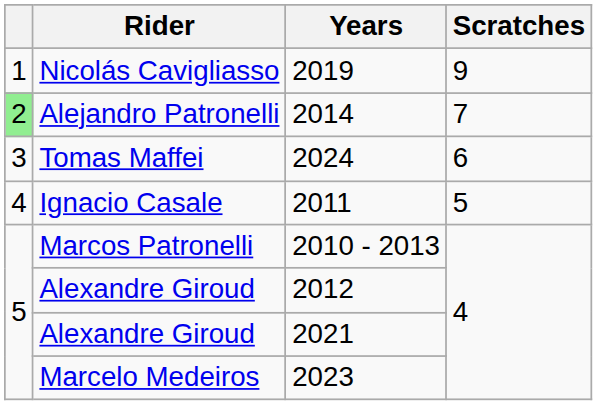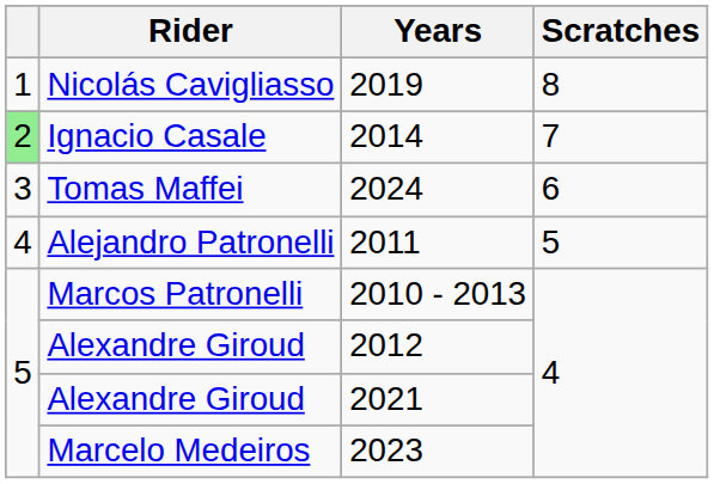 <table class="wikitable">
 <tr>
 <th></th>
 <th>Rider</th>
 <th>Years</th>
 <th>Scratches</th>
 </tr>
 <tr>
 <td>1</td>
 <td> <a href='#'>Nicolás Cavigliasso</a></td>
 <td>2019</td>
-<td>9</td>
+<td>8</td>
 </tr>
 <tr>
 <td style="background: lightgreen;">2</td>
-<td> <a href='#'>Alejandro Patronelli</a></td>
+<td> <a href='#'>Ignacio Casale</a></td>
 <td>2014</td>
 <td>7</td>
 </tr>
 <tr>
 <td>3</td>
 <td> <a href='#'>Tomas Maffei</a></td>
 <td>2024</td>
 <td>6</td>
 </tr>
 <tr>
 <td>4</td>
-<td> <a href='#'>Ignacio Casale</a></td>
+<td> <a href='#'>Alejandro Patronelli</a></td>
 <td>2011</td>
 <td>5</td>
 </tr>
 <tr>
 <td rowspan="4">5</td>
 <td> <a href='#'>Marcos Patronelli</a></td>
 <td>2010 - 2013</td>
 <td rowspan="4">4</td>
 </tr>
 <tr>
 <td> <a href='#'>Alexandre Giroud</a></td>
 <td>2012</td>
 </tr>
 <tr>
 <td> <a href='#'>Alexandre Giroud</a></td>
 <td>2021</td>
 </tr>
 <tr>
 <td> <a href='#'>Marcelo Medeiros</a></td>
 <td>2023</td>
 </tr>
 </table>
